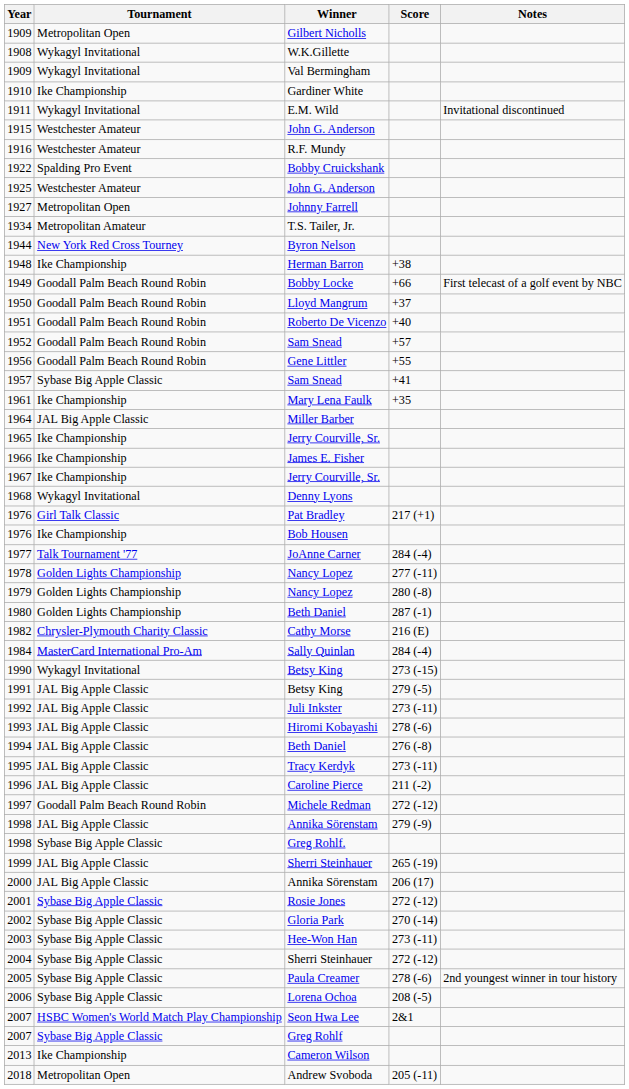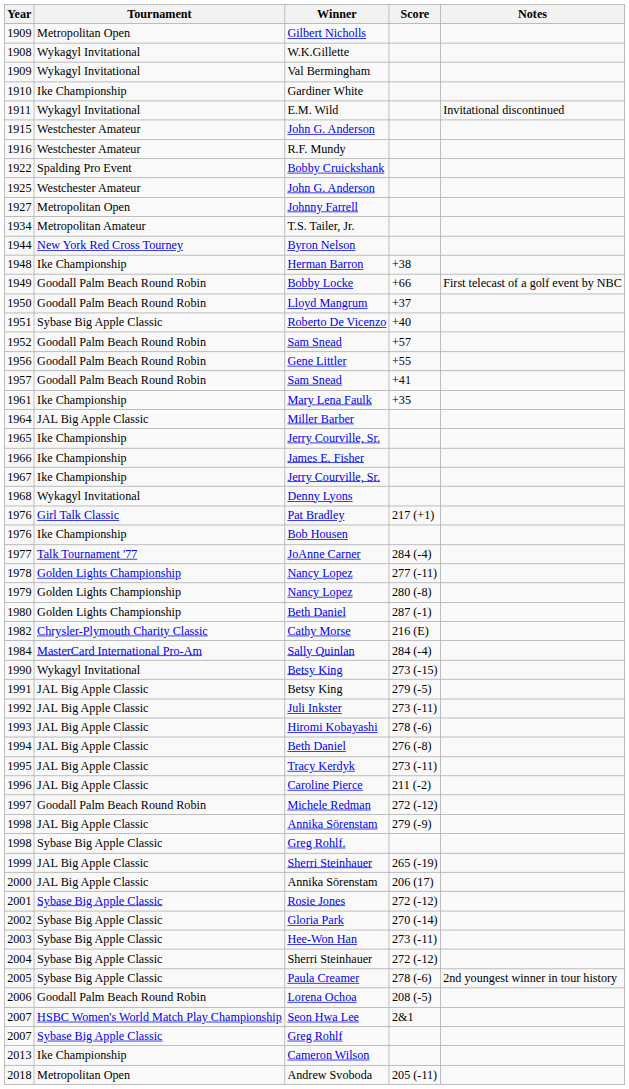 <table class="sortable wikitable">
 <tr>
 <th>Year</th>
 <th>Tournament</th>
 <th>Winner</th>
 <th>Score</th>
 <th>Notes</th>
 </tr>
 <tr>
 <td>1909</td>
 <td>Metropolitan Open</td>
 <td><a href='#'>Gilbert Nicholls</a></td>
 <td></td>
 <td></td>
 </tr>
 <tr>
 <td>1908</td>
 <td>Wykagyl Invitational</td>
 <td>W.K.Gillette</td>
 <td></td>
 </tr>
 <tr>
 <td>1909</td>
 <td>Wykagyl Invitational</td>
 <td>Val Bermingham</td>
 <td></td>
 <td></td>
 </tr>
 <tr>
 <td>1910</td>
 <td>Ike Championship</td>
 <td>Gardiner White</td>
 <td></td>
 <td></td>
 </tr>
 <tr>
 <td>1911</td>
 <td>Wykagyl Invitational</td>
 <td>E.M. Wild</td>
 <td></td>
 <td>Invitational discontinued</td>
 </tr>
 <tr>
 <td>1915</td>
 <td>Westchester Amateur</td>
 <td><a href='#'>John G. Anderson</a></td>
 <td></td>
 <td></td>
 </tr>
 <tr>
 <td>1916</td>
 <td>Westchester Amateur</td>
 <td>R.F. Mundy</td>
 <td></td>
 <td></td>
 </tr>
 <tr>
 <td>1922</td>
 <td>Spalding Pro Event</td>
 <td><a href='#'>Bobby Cruickshank</a></td>
 <td></td>
 <td></td>
 </tr>
 <tr>
 <td>1925</td>
 <td>Westchester Amateur</td>
 <td><a href='#'>John G. Anderson</a></td>
 <td></td>
 <td></td>
 </tr>
 <tr>
 <td>1927</td>
 <td>Metropolitan Open</td>
 <td><a href='#'>Johnny Farrell</a></td>
 <td></td>
 <td></td>
 </tr>
 <tr>
 <td>1934</td>
 <td>Metropolitan Amateur</td>
 <td>T.S. Tailer, Jr.</td>
 <td></td>
 <td></td>
 </tr>
 <tr>
 <td>1944</td>
 <td><a href='#'>New York Red Cross Tourney</a></td>
 <td><a href='#'>Byron Nelson</a></td>
 <td></td>
 <td></td>
 </tr>
 <tr>
 <td>1948</td>
 <td>Ike Championship</td>
 <td><a href='#'>Herman Barron</a></td>
 <td>+38</td>
 <td></td>
 </tr>
 <tr>
 <td>1949</td>
 <td>Goodall Palm Beach Round Robin</td>
 <td><a href='#'>Bobby Locke</a></td>
 <td>+66</td>
 <td>First telecast of a golf event by NBC</td>
 </tr>
 <tr>
 <td>1950</td>
 <td>Goodall Palm Beach Round Robin</td>
 <td><a href='#'>Lloyd Mangrum</a></td>
 <td>+37</td>
 <td></td>
 </tr>
 <tr>
 <td>1951</td>
-<td>Goodall Palm Beach Round Robin</td>
+<td>Sybase Big Apple Classic</td>
 <td><a href='#'>Roberto De Vicenzo</a></td>
 <td>+40</td>
 <td></td>
 </tr>
 <tr>
 <td>1952</td>
 <td>Goodall Palm Beach Round Robin</td>
 <td><a href='#'>Sam Snead</a></td>
 <td>+57</td>
 <td></td>
 </tr>
 <tr>
 <td>1956</td>
 <td>Goodall Palm Beach Round Robin</td>
 <td><a href='#'>Gene Littler</a></td>
 <td>+55</td>
 <td></td>
 </tr>
 <tr>
 <td>1957</td>
-<td>Sybase Big Apple Classic</td>
+<td>Goodall Palm Beach Round Robin</td>
 <td><a href='#'>Sam Snead</a></td>
 <td>+41</td>
 <td></td>
 </tr>
 <tr>
 <td>1961</td>
 <td>Ike Championship</td>
 <td><a href='#'>Mary Lena Faulk</a></td>
 <td>+35</td>
 <td></td>
 </tr>
 <tr>
 <td>1964</td>
 <td>JAL Big Apple Classic</td>
 <td><a href='#'>Miller Barber</a></td>
 <td></td>
 <td></td>
 </tr>
 <tr>
 <td>1965</td>
 <td>Ike Championship</td>
 <td><a href='#'>Jerry Courville, Sr.</a></td>
 <td></td>
 <td></td>
 </tr>
 <tr>
 <td>1966</td>
 <td>Ike Championship</td>
 <td><a href='#'>James E. Fisher</a></td>
 <td></td>
 <td></td>
 </tr>
 <tr>
 <td>1967</td>
 <td>Ike Championship</td>
 <td><a href='#'>Jerry Courville, Sr.</a></td>
 <td></td>
 <td></td>
 </tr>
 <tr>
 <td>1968</td>
 <td>Wykagyl Invitational</td>
 <td><a href='#'>Denny Lyons</a></td>
 <td></td>
 <td></td>
 </tr>
 <tr>
 <td>1976</td>
 <td><a href='#'>Girl Talk Classic</a></td>
 <td><a href='#'>Pat Bradley</a></td>
 <td>217 (+1)</td>
 <td></td>
 </tr>
 <tr>
 <td>1976</td>
 <td>Ike Championship</td>
 <td><a href='#'>Bob Housen</a></td>
 <td></td>
 <td></td>
 </tr>
 <tr>
 <td>1977</td>
 <td><a href='#'>Talk Tournament '77</a></td>
 <td><a href='#'>JoAnne Carner</a></td>
 <td>284 (-4)</td>
 <td></td>
 </tr>
 <tr>
 <td>1978</td>
 <td><a href='#'>Golden Lights Championship</a></td>
 <td><a href='#'>Nancy Lopez</a></td>
 <td>277 (-11)</td>
 <td></td>
 </tr>
 <tr>
 <td>1979</td>
 <td>Golden Lights Championship</td>
 <td><a href='#'>Nancy Lopez</a></td>
 <td>280 (-8)</td>
 <td></td>
 </tr>
 <tr>
 <td>1980</td>
 <td>Golden Lights Championship</td>
 <td><a href='#'>Beth Daniel</a></td>
 <td>287 (-1)</td>
 <td></td>
 </tr>
 <tr>
 <td>1982</td>
 <td><a href='#'>Chrysler-Plymouth Charity Classic</a></td>
 <td><a href='#'>Cathy Morse</a></td>
 <td>216 (E)</td>
 <td></td>
 </tr>
 <tr>
 <td>1984</td>
 <td><a href='#'>MasterCard International Pro-Am</a></td>
 <td><a href='#'>Sally Quinlan</a></td>
 <td>284 (-4)</td>
 <td></td>
 </tr>
 <tr>
 <td>1990</td>
 <td>Wykagyl Invitational</td>
 <td><a href='#'>Betsy King</a></td>
 <td>273 (-15)</td>
 <td></td>
 </tr>
 <tr>
 <td>1991</td>
 <td>JAL Big Apple Classic</td>
 <td>Betsy King</td>
 <td>279 (-5)</td>
 <td></td>
 </tr>
 <tr>
 <td>1992</td>
 <td>JAL Big Apple Classic</td>
 <td><a href='#'>Juli Inkster</a></td>
 <td>273 (-11)</td>
 <td></td>
 </tr>
 <tr>
 <td>1993</td>
 <td>JAL Big Apple Classic</td>
 <td><a href='#'>Hiromi Kobayashi</a></td>
 <td>278 (-6)</td>
 <td></td>
 </tr>
 <tr>
 <td>1994</td>
 <td>JAL Big Apple Classic</td>
 <td><a href='#'>Beth Daniel</a></td>
 <td>276 (-8)</td>
 <td></td>
 </tr>
 <tr>
 <td>1995</td>
 <td>JAL Big Apple Classic</td>
 <td><a href='#'>Tracy Kerdyk</a></td>
 <td>273 (-11)</td>
 <td></td>
 </tr>
 <tr>
 <td>1996</td>
 <td>JAL Big Apple Classic</td>
 <td><a href='#'>Caroline Pierce</a></td>
 <td>211 (-2)</td>
 <td></td>
 </tr>
 <tr>
 <td>1997</td>
 <td>Goodall Palm Beach Round Robin</td>
 <td><a href='#'>Michele Redman</a></td>
 <td>272 (-12)</td>
 <td></td>
 </tr>
 <tr>
 <td>1998</td>
 <td>JAL Big Apple Classic</td>
 <td><a href='#'>Annika Sörenstam</a></td>
 <td>279 (-9)</td>
 <td></td>
 </tr>
 <tr>
 <td>1998</td>
 <td>Sybase Big Apple Classic</td>
 <td><a href='#'>Greg Rohlf.</a></td>
 <td></td>
 <td></td>
 </tr>
 <tr>
 <td>1999</td>
 <td>JAL Big Apple Classic</td>
 <td><a href='#'>Sherri Steinhauer</a></td>
 <td>265 (-19)</td>
 <td></td>
 </tr>
 <tr>
 <td>2000</td>
 <td>JAL Big Apple Classic</td>
 <td>Annika Sörenstam</td>
 <td>206 (17)</td>
 <td></td>
 </tr>
 <tr>
 <td>2001</td>
 <td><a href='#'>Sybase Big Apple Classic</a></td>
 <td><a href='#'>Rosie Jones</a></td>
 <td>272 (-12)</td>
 <td></td>
 </tr>
 <tr>
 <td>2002</td>
 <td>Sybase Big Apple Classic</td>
 <td><a href='#'>Gloria Park</a></td>
 <td>270 (-14)</td>
 <td></td>
 </tr>
 <tr>
 <td>2003</td>
 <td>Sybase Big Apple Classic</td>
 <td><a href='#'>Hee-Won Han</a></td>
 <td>273 (-11)</td>
 <td></td>
 </tr>
 <tr>
 <td>2004</td>
 <td>Sybase Big Apple Classic</td>
 <td>Sherri Steinhauer</td>
 <td>272 (-12)</td>
 <td></td>
 </tr>
 <tr>
 <td>2005</td>
 <td>Sybase Big Apple Classic</td>
 <td><a href='#'>Paula Creamer</a></td>
 <td>278 (-6)</td>
 <td>2nd youngest winner in tour history</td>
 </tr>
 <tr>
 <td>2006</td>
-<td>Sybase Big Apple Classic</td>
+<td>Goodall Palm Beach Round Robin</td>
 <td><a href='#'>Lorena Ochoa</a></td>
 <td>208 (-5)</td>
 <td></td>
 </tr>
 <tr>
 <td>2007</td>
 <td><a href='#'>HSBC Women's World Match Play Championship</a></td>
 <td><a href='#'>Seon Hwa Lee</a></td>
 <td>2&1</td>
 <td></td>
 </tr>
 <tr>
 <td>2007</td>
 <td><a href='#'>Sybase Big Apple Classic</a></td>
 <td><a href='#'>Greg Rohlf</a></td>
 <td></td>
 <td></td>
 </tr>
 <tr>
 <td>2013</td>
 <td>Ike Championship</td>
 <td><a href='#'>Cameron Wilson</a></td>
 <td></td>
 <td></td>
 </tr>
 <tr>
 <td>2018</td>
 <td>Metropolitan Open</td>
 <td>Andrew Svoboda</td>
 <td>205 (-11)</td>
 <td></td>
 </tr>
 </table>
